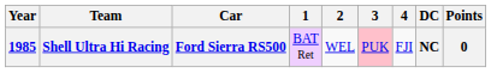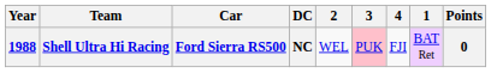 <table class="wikitable" style="text-align:center; font-size:85%">
 <tr>
 <th>Year</th>
 <th>Team</th>
 <th>Car</th>
-<th>1</th>
+<th>DC</th>
 <th>2</th>
 <th>3</th>
 <th>4</th>
-<th>DC</th>
+<th>1</th>
 <th>Points</th>
 </tr>
 <tr>
-<th><a href='#'>1985</a></th>
+<th><a href='#'>1988</a></th>
 <th nowrap> <a href='#'>Shell Ultra Hi Racing</a></th>
 <th nowrap><a href='#'>Ford Sierra RS500</a></th>
-<td style="background:#EFCFFF;"><a href='#'>BAT</a><br><small>Ret</small></td>
+<th>NC</th>
 <td><a href='#'>WEL</a></td>
 <td style="background: pink;"><a href='#'>PUK</a></td>
 <td><a href='#'>FJI</a></td>
-<th>NC</th>
+<td style="background:#EFCFFF;"><a href='#'>BAT</a><br><small>Ret</small></td>
 <th>0</th>
 </tr>
 </table>
